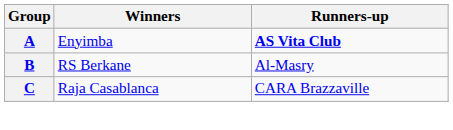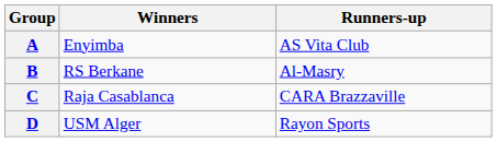 <table class="wikitable">
 <tr>
 <th>Group</th>
 <th width=200>Winners</th>
 <th width=200>Runners-up</th>
 </tr>
 <tr>
 <th><a href='#'>A</a></th>
 <td> <a href='#'>Enyimba</a></td>
-<td><strong> <a href='#'>AS Vita Club</a></strong></td>
+<td> <a href='#'>AS Vita Club</a></td>
 </tr>
 <tr>
 <th><a href='#'>B</a></th>
 <td> <a href='#'>RS Berkane</a></td>
 <td> <a href='#'>Al-Masry</a></td>
 </tr>
 <tr>
 <th><a href='#'>C</a></th>
 <td> <a href='#'>Raja Casablanca</a></td>
 <td> <a href='#'>CARA Brazzaville</a></td>
 </tr>
+<tr>
+<th><a href='#'>D</a></th>
+<td> <a href='#'>USM Alger</a></td>
+<td> <a href='#'>Rayon Sports</a></td>
+</tr>
 </table>
